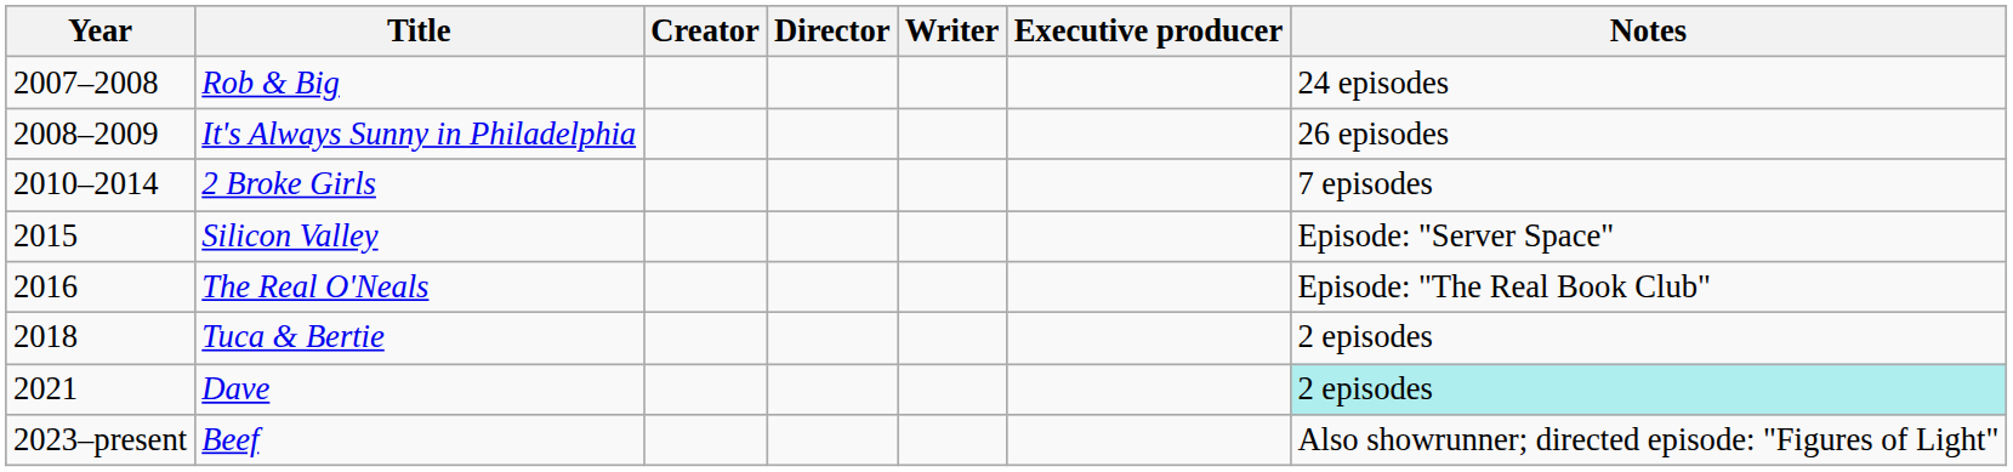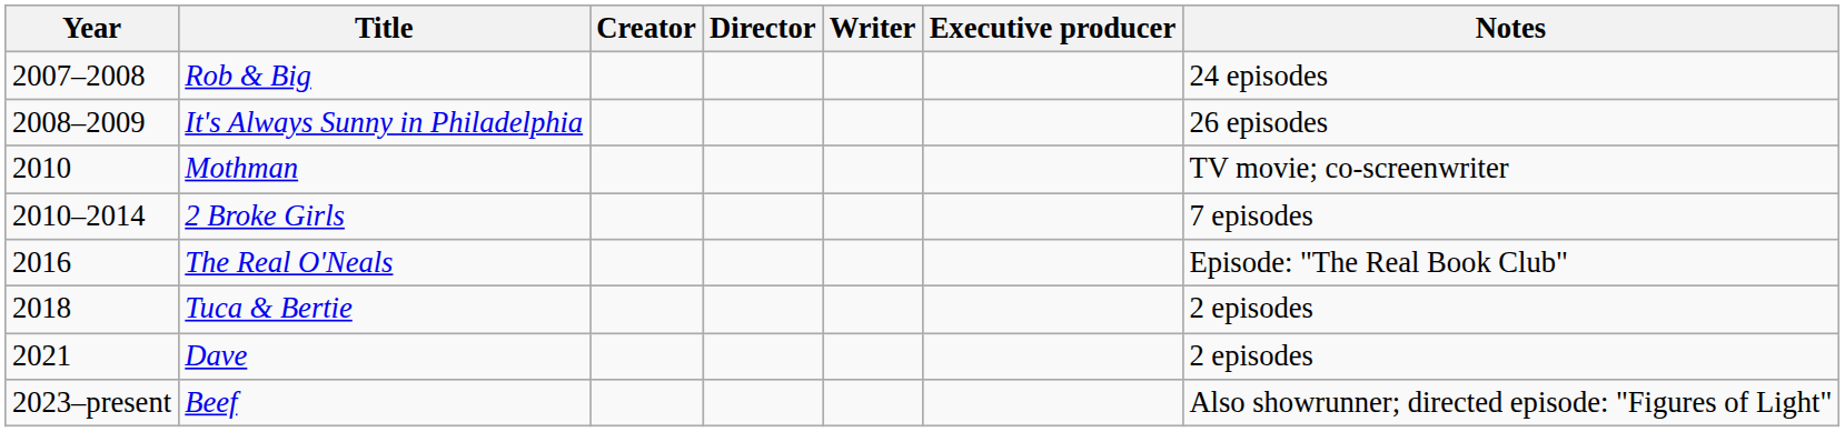 <table class="wikitable">
 <tr>
 <th>Year</th>
 <th>Title</th>
 <th>Creator</th>
 <th>Director</th>
 <th>Writer</th>
 <th>Executive producer</th>
 <th>Notes</th>
 </tr>
 <tr>
 <td>2007–2008</td>
 <td><em><a href='#'>Rob & Big</a></em></td>
 <td></td>
 <td></td>
 <td></td>
 <td></td>
 <td>24 episodes</td>
 </tr>
 <tr>
 <td>2008–2009</td>
 <td><em><a href='#'>It's Always Sunny in Philadelphia</a></em></td>
 <td></td>
 <td></td>
 <td></td>
 <td></td>
 <td>26 episodes</td>
 </tr>
 <tr>
+<td>2010</td>
+<td><em><a href='#'>Mothman</a></em></td>
+<td></td>
+<td></td>
+<td></td>
+<td></td>
+<td>TV movie; co-screenwriter</td>
+</tr>
+<tr>
 <td>2010–2014</td>
 <td><a href='#'><em>2 Broke Girls</em></a></td>
 <td></td>
 <td></td>
 <td></td>
 <td></td>
 <td>7 episodes</td>
-</tr>
-<tr>
-<td>2015</td>
-<td><em><a href='#'>Silicon Valley</a></em></td>
-<td></td>
-<td></td>
-<td></td>
-<td></td>
-<td>Episode: "Server Space"</td>
 </tr>
 <tr>
 <td>2016</td>
 <td><em><a href='#'>The Real O'Neals</a></em></td>
 <td></td>
 <td></td>
 <td></td>
 <td></td>
 <td>Episode: "The Real Book Club"</td>
 </tr>
 <tr>
 <td>2018</td>
 <td><em><a href='#'>Tuca & Bertie</a></em></td>
 <td></td>
 <td></td>
 <td></td>
 <td></td>
 <td>2 episodes</td>
 </tr>
 <tr>
 <td>2021</td>
 <td><em><a href='#'>Dave</a></em></td>
 <td></td>
 <td></td>
 <td></td>
 <td></td>
-<td style="background: paleturquoise;">2 episodes</td>
+<td>2 episodes</td>
 </tr>
 <tr>
 <td>2023–present</td>
 <td><em><a href='#'>Beef</a></em></td>
 <td></td>
 <td></td>
 <td></td>
 <td></td>
 <td>Also showrunner; directed episode: "Figures of Light"</td>
 </tr>
 </table>
